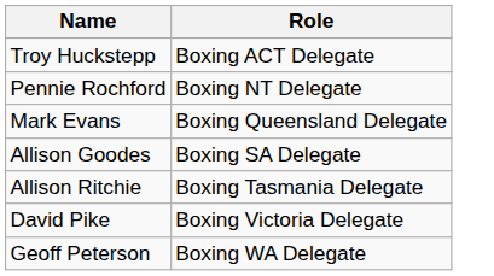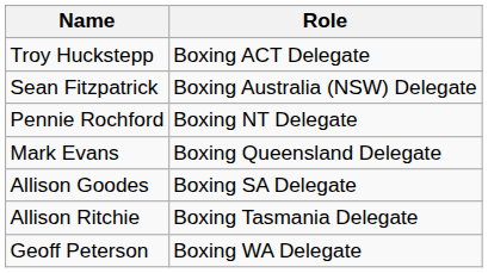 <table class="wikitable">
 <tr>
 <th>Name</th>
 <th>Role</th>
 </tr>
 <tr>
 <td>Troy Huckstepp</td>
 <td>Boxing ACT Delegate</td>
+</tr>
+<tr>
+<td>Sean Fitzpatrick</td>
+<td>Boxing Australia (NSW) Delegate</td>
 </tr>
 <tr>
 <td>Pennie Rochford</td>
 <td>Boxing NT Delegate</td>
 </tr>
 <tr>
 <td>Mark Evans</td>
 <td>Boxing Queensland Delegate</td>
 </tr>
 <tr>
 <td>Allison Goodes</td>
 <td>Boxing SA Delegate</td>
 </tr>
 <tr>
 <td>Allison Ritchie</td>
 <td>Boxing Tasmania Delegate</td>
 </tr>
 <tr>
-<td>David Pike</td>
-<td>Boxing Victoria Delegate</td>
-</tr>
-<tr>
 <td>Geoff Peterson</td>
 <td>Boxing WA Delegate</td>
 </tr>
 </table>
